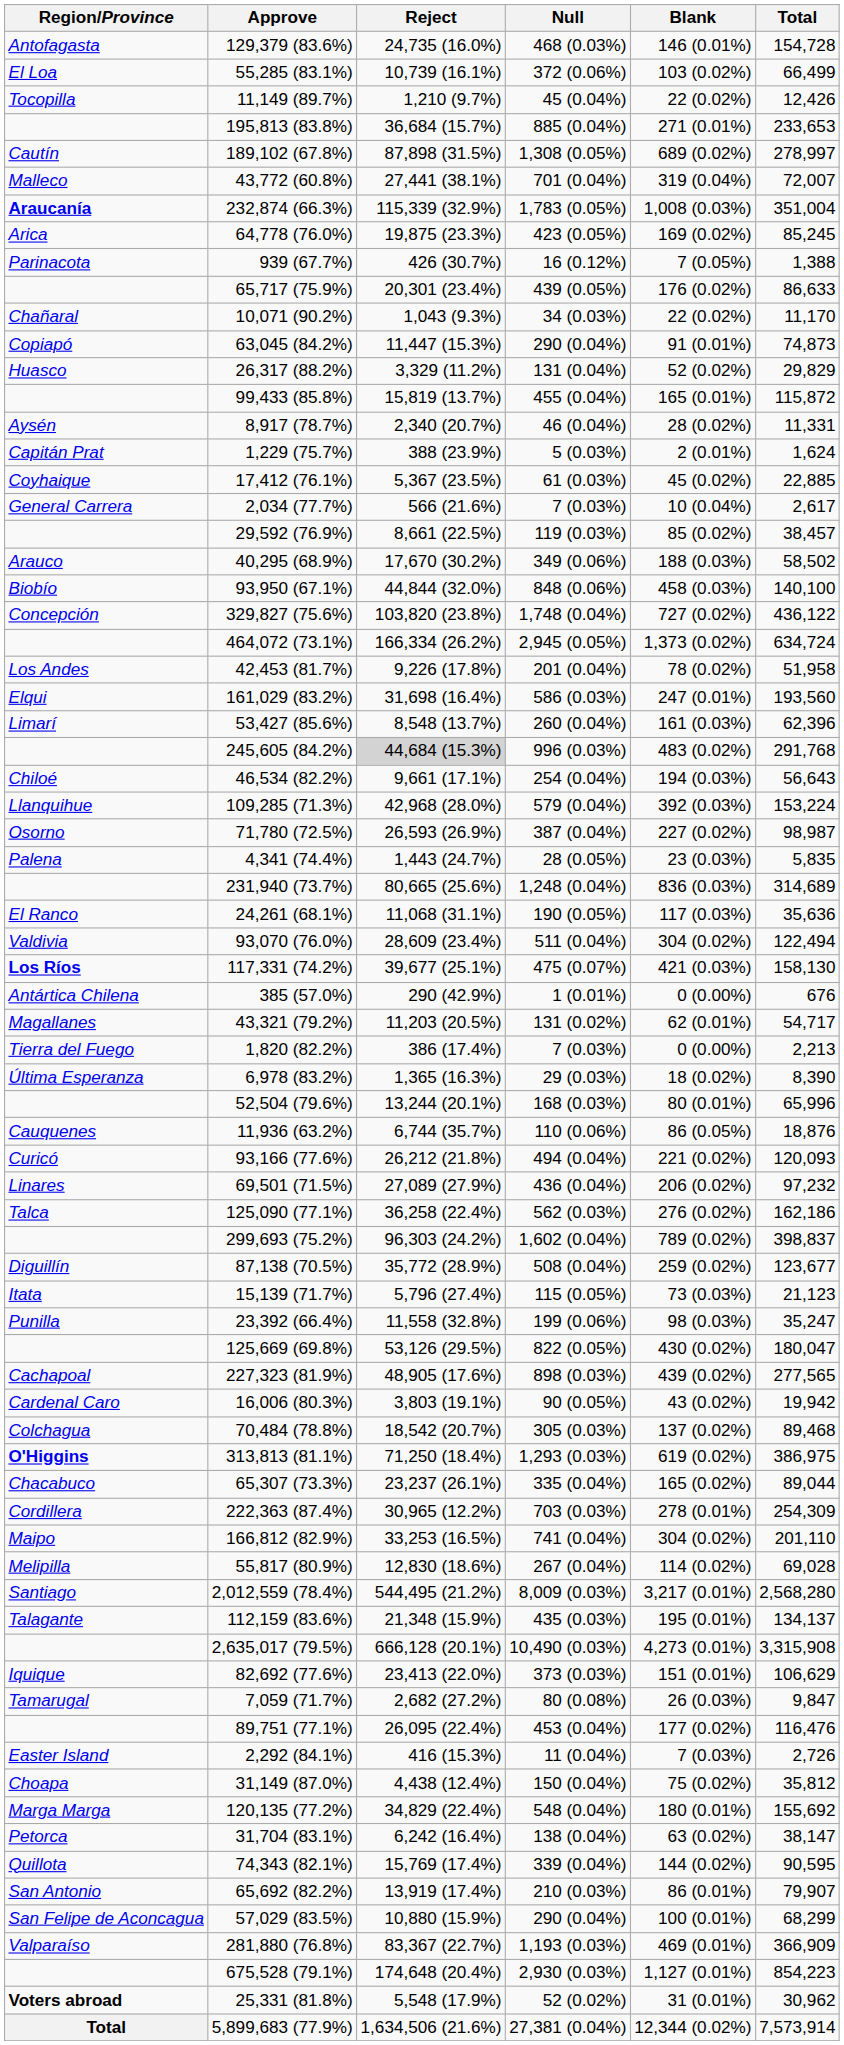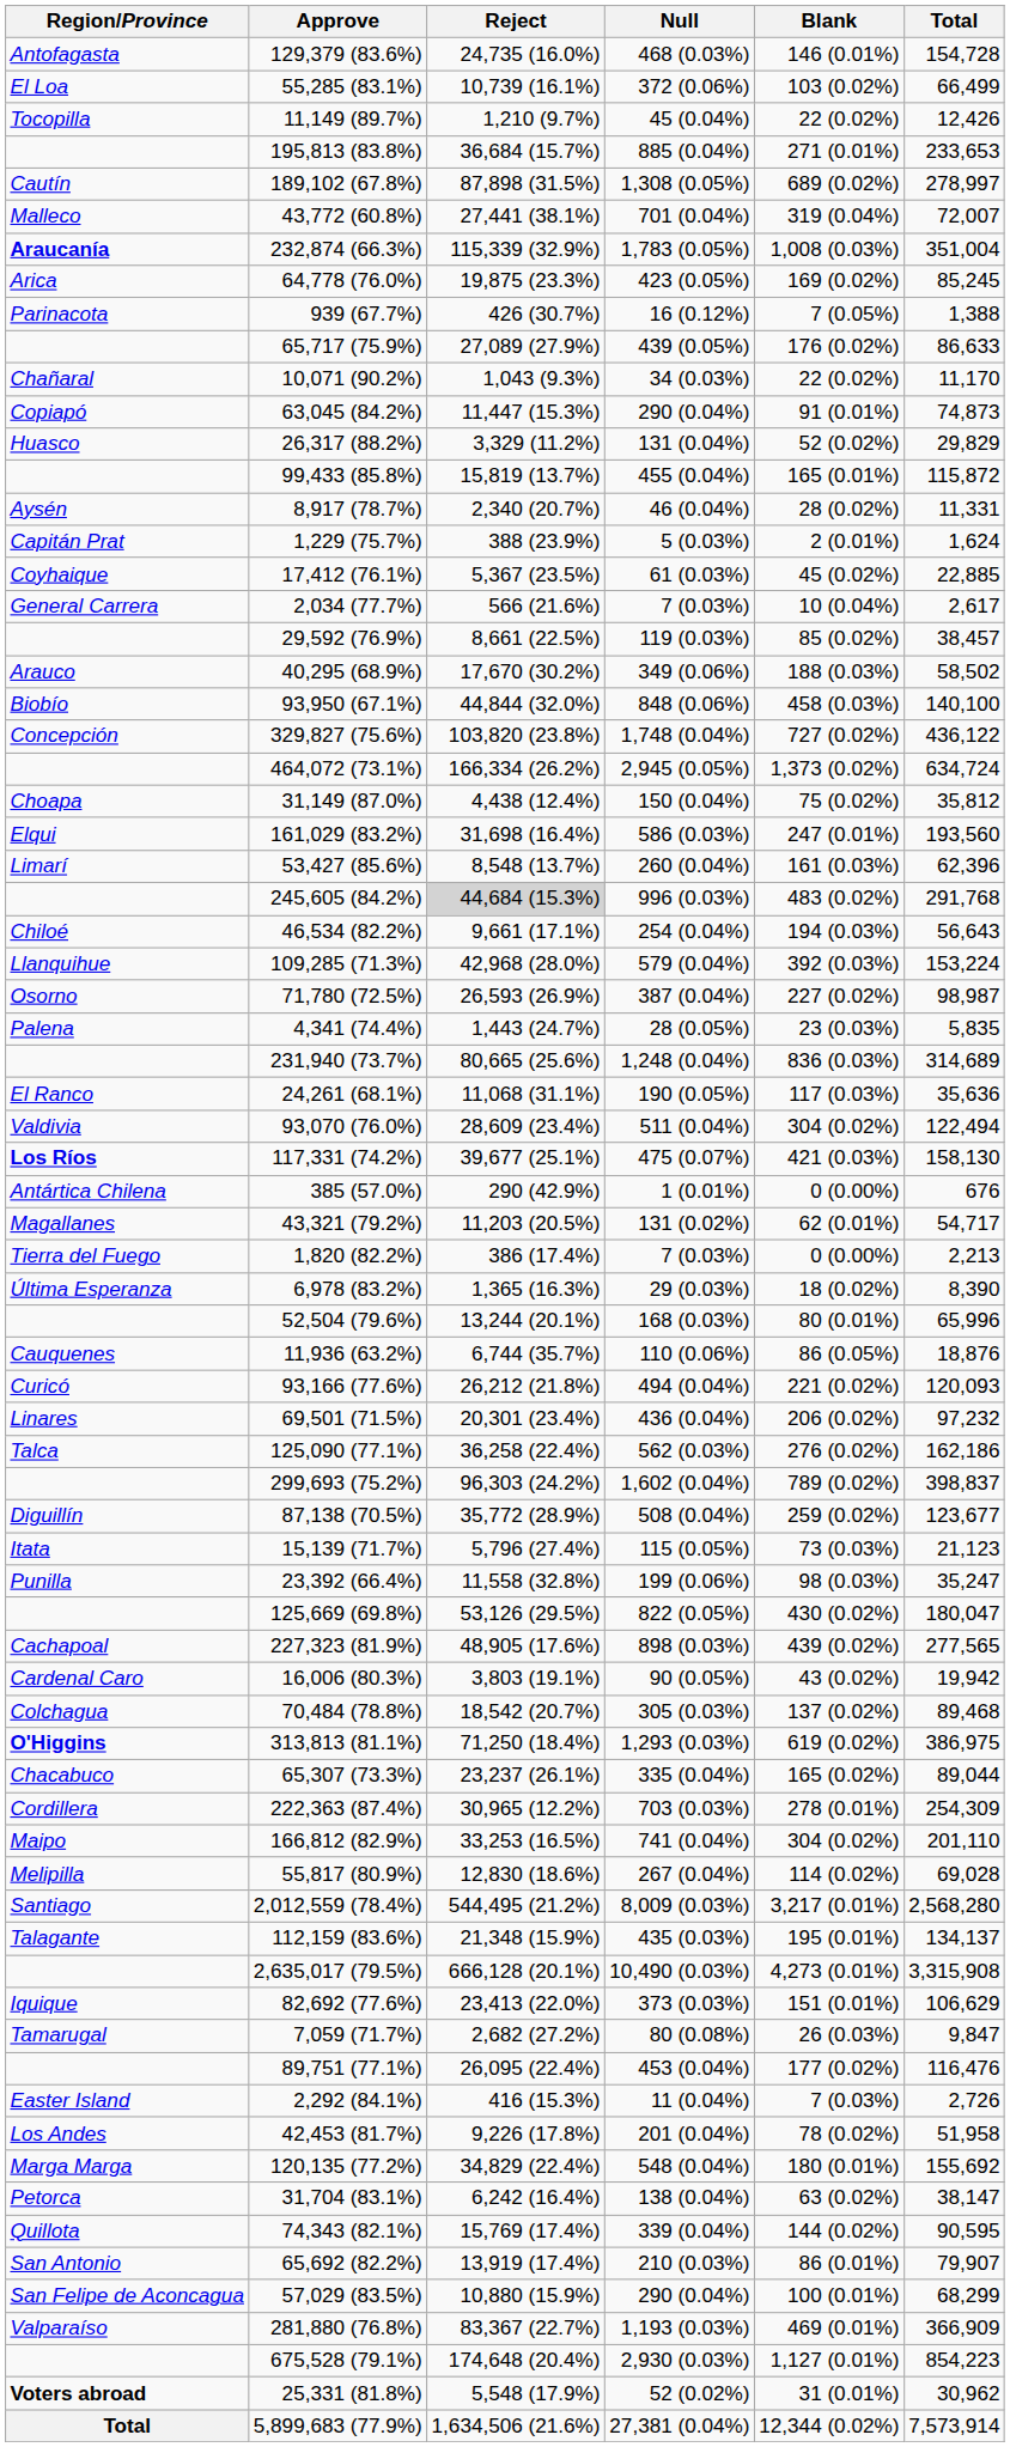 <table class="wikitable" style="text-align: right">
 <tr>
 <th>Region/<em>Province</em></th>
 <th>Approve</th>
 <th>Reject</th>
 <th>Null</th>
 <th>Blank</th>
 <th>Total</th>
 </tr>
 <tr>
 <td style="text-align:left;"><a href='#'><em>Antofagasta</em></a></td>
 <td>129,379 (83.6%)</td>
 <td>24,735 (16.0%)</td>
 <td>468 (0.03%)</td>
 <td>146 (0.01%)</td>
 <td>154,728</td>
 </tr>
 <tr>
 <td style="text-align:left;"><em><a href='#'>El Loa</a></em></td>
 <td>55,285 (83.1%)</td>
 <td>10,739 (16.1%)</td>
 <td>372 (0.06%)</td>
 <td>103 (0.02%)</td>
 <td>66,499</td>
 </tr>
 <tr>
 <td style="text-align:left;"><a href='#'><em>Tocopilla</em></a></td>
 <td>11,149 (89.7%)</td>
 <td>1,210 (9.7%)</td>
 <td>45 (0.04%)</td>
 <td>22 (0.02%)</td>
 <td>12,426</td>
 </tr>
 <tr>
 <td style="text-align:left;"><strong></strong></td>
 <td>195,813 (83.8%)</td>
 <td>36,684 (15.7%)</td>
 <td>885 (0.04%)</td>
 <td>271 (0.01%)</td>
 <td>233,653</td>
 </tr>
 <tr>
 <td style="text-align:left;"><a href='#'><em>Cautín</em></a></td>
 <td>189,102 (67.8%)</td>
 <td>87,898 (31.5%)</td>
 <td>1,308 (0.05%)</td>
 <td>689 (0.02%)</td>
 <td>278,997</td>
 </tr>
 <tr>
 <td style="text-align:left;"><a href='#'><em>Malleco</em></a></td>
 <td>43,772 (60.8%)</td>
 <td>27,441 (38.1%)</td>
 <td>701 (0.04%)</td>
 <td>319 (0.04%)</td>
 <td>72,007</td>
 </tr>
 <tr>
 <td style="text-align:left;"><a href='#'><strong>Araucanía</strong></a></td>
 <td>232,874 (66.3%)</td>
 <td>115,339 (32.9%)</td>
 <td>1,783 (0.05%)</td>
 <td>1,008 (0.03%)</td>
 <td>351,004</td>
 </tr>
 <tr>
 <td style="text-align:left;"><a href='#'><em>Arica</em></a></td>
 <td>64,778 (76.0%)</td>
 <td>19,875 (23.3%)</td>
 <td>423 (0.05%)</td>
 <td>169 (0.02%)</td>
 <td>85,245</td>
 </tr>
 <tr>
 <td style="text-align:left;"><a href='#'><em>Parinacota</em></a></td>
 <td>939 (67.7%)</td>
 <td>426 (30.7%)</td>
 <td>16 (0.12%)</td>
 <td>7 (0.05%)</td>
 <td>1,388</td>
 </tr>
 <tr>
 <td style="text-align:left;"><strong></strong></td>
 <td>65,717 (75.9%)</td>
-<td>20,301 (23.4%)</td>
+<td>27,089 (27.9%)</td>
 <td>439 (0.05%)</td>
 <td>176 (0.02%)</td>
 <td>86,633</td>
 </tr>
 <tr>
 <td style="text-align:left;"><a href='#'><em>Chañaral</em></a></td>
 <td>10,071 (90.2%)</td>
 <td>1,043 (9.3%)</td>
 <td>34 (0.03%)</td>
 <td>22 (0.02%)</td>
 <td>11,170</td>
 </tr>
 <tr>
 <td style="text-align:left;"><a href='#'><em>Copiapó</em></a></td>
 <td>63,045 (84.2%)</td>
 <td>11,447 (15.3%)</td>
 <td>290 (0.04%)</td>
 <td>91 (0.01%)</td>
 <td>74,873</td>
 </tr>
 <tr>
 <td style="text-align:left;"><a href='#'><em>Huasco</em></a></td>
 <td>26,317 (88.2%)</td>
 <td>3,329 (11.2%)</td>
 <td>131 (0.04%)</td>
 <td>52 (0.02%)</td>
 <td>29,829</td>
 </tr>
 <tr>
 <td style="text-align:left;"><strong></strong></td>
 <td>99,433 (85.8%)</td>
 <td>15,819 (13.7%)</td>
 <td>455 (0.04%)</td>
 <td>165 (0.01%)</td>
 <td>115,872</td>
 </tr>
 <tr>
 <td style="text-align:left;"><a href='#'><em>Aysén</em></a></td>
 <td>8,917 (78.7%)</td>
 <td>2,340 (20.7%)</td>
 <td>46 (0.04%)</td>
 <td>28 (0.02%)</td>
 <td>11,331</td>
 </tr>
 <tr>
 <td style="text-align:left;"><a href='#'><em>Capitán Prat</em></a></td>
 <td>1,229 (75.7%)</td>
 <td>388 (23.9%)</td>
 <td>5 (0.03%)</td>
 <td>2 (0.01%)</td>
 <td>1,624</td>
 </tr>
 <tr>
 <td style="text-align:left;"><a href='#'><em>Coyhaique</em></a></td>
 <td>17,412 (76.1%)</td>
 <td>5,367 (23.5%)</td>
 <td>61 (0.03%)</td>
 <td>45 (0.02%)</td>
 <td>22,885</td>
 </tr>
 <tr>
 <td style="text-align:left;"><a href='#'><em>General Carrera</em></a></td>
 <td>2,034 (77.7%)</td>
 <td>566 (21.6%)</td>
 <td>7 (0.03%)</td>
 <td>10 (0.04%)</td>
 <td>2,617</td>
 </tr>
 <tr>
 <td style="text-align:left;"><strong></strong></td>
 <td>29,592 (76.9%)</td>
 <td>8,661 (22.5%)</td>
 <td>119 (0.03%)</td>
 <td>85 (0.02%)</td>
 <td>38,457</td>
 </tr>
 <tr>
 <td style="text-align:left;"><em><a href='#'>Arauco</a></em></td>
 <td>40,295 (68.9%)</td>
 <td>17,670 (30.2%)</td>
 <td>349 (0.06%)</td>
 <td>188 (0.03%)</td>
 <td>58,502</td>
 </tr>
 <tr>
 <td style="text-align:left;"><em><a href='#'>Biobío</a></em></td>
 <td>93,950 (67.1%)</td>
 <td>44,844 (32.0%)</td>
 <td>848 (0.06%)</td>
 <td>458 (0.03%)</td>
 <td>140,100</td>
 </tr>
 <tr>
 <td style="text-align:left;"><em><a href='#'>Concepción</a></em></td>
 <td>329,827 (75.6%)</td>
 <td>103,820 (23.8%)</td>
 <td>1,748 (0.04%)</td>
 <td>727 (0.02%)</td>
 <td>436,122</td>
 </tr>
 <tr>
 <td style="text-align:left;"><strong></strong></td>
 <td>464,072 (73.1%)</td>
 <td>166,334 (26.2%)</td>
 <td>2,945 (0.05%)</td>
 <td>1,373 (0.02%)</td>
 <td>634,724</td>
 </tr>
 <tr>
-<td style="text-align:left;"><em><a href='#'>Los Andes</a></em></td>
-<td>42,453 (81.7%)</td>
-<td>9,226 (17.8%)</td>
-<td>201 (0.04%)</td>
-<td>78 (0.02%)</td>
-<td>51,958</td>
+<td style="text-align:left;"><a href='#'><em>Choapa</em></a></td>
+<td>31,149 (87.0%)</td>
+<td>4,438 (12.4%)</td>
+<td>150 (0.04%)</td>
+<td>75 (0.02%)</td>
+<td>35,812</td>
 </tr>
 <tr>
 <td style="text-align:left;"><a href='#'><em>Elqui</em></a></td>
 <td>161,029 (83.2%)</td>
 <td>31,698 (16.4%)</td>
 <td>586 (0.03%)</td>
 <td>247 (0.01%)</td>
 <td>193,560</td>
 </tr>
 <tr>
 <td style="text-align:left;"><a href='#'><em>Limarí</em></a></td>
 <td>53,427 (85.6%)</td>
 <td>8,548 (13.7%)</td>
 <td>260 (0.04%)</td>
 <td>161 (0.03%)</td>
 <td>62,396</td>
 </tr>
 <tr>
 <td style="text-align:left;"><strong></strong></td>
 <td>245,605 (84.2%)</td>
 <td style="background: lightgrey;">44,684 (15.3%)</td>
 <td>996 (0.03%)</td>
 <td>483 (0.02%)</td>
 <td>291,768</td>
 </tr>
 <tr>
 <td style="text-align:left;"><em><a href='#'>Chiloé</a></em></td>
 <td>46,534 (82.2%)</td>
 <td>9,661 (17.1%)</td>
 <td>254 (0.04%)</td>
 <td>194 (0.03%)</td>
 <td>56,643</td>
 </tr>
 <tr>
 <td style="text-align:left;"><a href='#'><em>Llanquihue</em></a></td>
 <td>109,285 (71.3%)</td>
 <td>42,968 (28.0%)</td>
 <td>579 (0.04%)</td>
 <td>392 (0.03%)</td>
 <td>153,224</td>
 </tr>
 <tr>
 <td style="text-align:left;"><a href='#'><em>Osorno</em></a></td>
 <td>71,780 (72.5%)</td>
 <td>26,593 (26.9%)</td>
 <td>387 (0.04%)</td>
 <td>227 (0.02%)</td>
 <td>98,987</td>
 </tr>
 <tr>
 <td style="text-align:left;"><a href='#'><em>Palena</em></a></td>
 <td>4,341 (74.4%)</td>
 <td>1,443 (24.7%)</td>
 <td>28 (0.05%)</td>
 <td>23 (0.03%)</td>
 <td>5,835</td>
 </tr>
 <tr>
 <td style="text-align:left;"><strong></strong></td>
 <td>231,940 (73.7%)</td>
 <td>80,665 (25.6%)</td>
 <td>1,248 (0.04%)</td>
 <td>836 (0.03%)</td>
 <td>314,689</td>
 </tr>
 <tr>
 <td style="text-align:left;"><em><a href='#'>El Ranco</a></em></td>
 <td>24,261 (68.1%)</td>
 <td>11,068 (31.1%)</td>
 <td>190 (0.05%)</td>
 <td>117 (0.03%)</td>
 <td>35,636</td>
 </tr>
 <tr>
 <td style="text-align:left;"><a href='#'><em>Valdivia</em></a></td>
 <td>93,070 (76.0%)</td>
 <td>28,609 (23.4%)</td>
 <td>511 (0.04%)</td>
 <td>304 (0.02%)</td>
 <td>122,494</td>
 </tr>
 <tr>
 <td style="text-align:left;"><a href='#'><strong>Los Ríos</strong></a></td>
 <td>117,331 (74.2%)</td>
 <td>39,677 (25.1%)</td>
 <td>475 (0.07%)</td>
 <td>421 (0.03%)</td>
 <td>158,130</td>
 </tr>
 <tr>
 <td style="text-align:left;"><a href='#'><em>Antártica Chilena</em></a></td>
 <td>385 (57.0%)</td>
 <td>290 (42.9%)</td>
 <td>1 (0.01%)</td>
 <td>0 (0.00%)</td>
 <td>676</td>
 </tr>
 <tr>
 <td style="text-align:left;"><a href='#'><em>Magallanes</em></a></td>
 <td>43,321 (79.2%)</td>
 <td>11,203 (20.5%)</td>
 <td>131 (0.02%)</td>
 <td>62 (0.01%)</td>
 <td>54,717</td>
 </tr>
 <tr>
 <td style="text-align:left;"><a href='#'><em>Tierra del Fuego</em></a></td>
 <td>1,820 (82.2%)</td>
 <td>386 (17.4%)</td>
 <td>7 (0.03%)</td>
 <td>0 (0.00%)</td>
 <td>2,213</td>
 </tr>
 <tr>
 <td style="text-align:left;"><a href='#'><em>Última Esperanza</em></a></td>
 <td>6,978 (83.2%)</td>
 <td>1,365 (16.3%)</td>
 <td>29 (0.03%)</td>
 <td>18 (0.02%)</td>
 <td>8,390</td>
 </tr>
 <tr>
 <td style="text-align:left;"><strong></strong></td>
 <td>52,504 (79.6%)</td>
 <td>13,244 (20.1%)</td>
 <td>168 (0.03%)</td>
 <td>80 (0.01%)</td>
 <td>65,996</td>
 </tr>
 <tr>
 <td style="text-align:left;"><em><a href='#'>Cauquenes</a></em></td>
 <td>11,936 (63.2%)</td>
 <td>6,744 (35.7%)</td>
 <td>110 (0.06%)</td>
 <td>86 (0.05%)</td>
 <td>18,876</td>
 </tr>
 <tr>
 <td style="text-align:left;"><em><a href='#'>Curicó</a></em></td>
 <td>93,166 (77.6%)</td>
 <td>26,212 (21.8%)</td>
 <td>494 (0.04%)</td>
 <td>221 (0.02%)</td>
 <td>120,093</td>
 </tr>
 <tr>
 <td style="text-align:left;"><em><a href='#'>Linares</a></em></td>
 <td>69,501 (71.5%)</td>
-<td>27,089 (27.9%)</td>
+<td>20,301 (23.4%)</td>
 <td>436 (0.04%)</td>
 <td>206 (0.02%)</td>
 <td>97,232</td>
 </tr>
 <tr>
 <td style="text-align:left;"><em><a href='#'>Talca</a></em></td>
 <td>125,090 (77.1%)</td>
 <td>36,258 (22.4%)</td>
 <td>562 (0.03%)</td>
 <td>276 (0.02%)</td>
 <td>162,186</td>
 </tr>
 <tr>
 <td style="text-align:left;"><strong></strong></td>
 <td>299,693 (75.2%)</td>
 <td>96,303 (24.2%)</td>
 <td>1,602 (0.04%)</td>
 <td>789 (0.02%)</td>
 <td>398,837</td>
 </tr>
 <tr>
 <td style="text-align:left;"><em><a href='#'>Diguillín</a></em></td>
 <td>87,138 (70.5%)</td>
 <td>35,772 (28.9%)</td>
 <td>508 (0.04%)</td>
 <td>259 (0.02%)</td>
 <td>123,677</td>
 </tr>
 <tr>
 <td style="text-align:left;"><em><a href='#'>Itata</a></em></td>
 <td>15,139 (71.7%)</td>
 <td>5,796 (27.4%)</td>
 <td>115 (0.05%)</td>
 <td>73 (0.03%)</td>
 <td>21,123</td>
 </tr>
 <tr>
 <td style="text-align:left;"><em><a href='#'>Punilla</a></em></td>
 <td>23,392 (66.4%)</td>
 <td>11,558 (32.8%)</td>
 <td>199 (0.06%)</td>
 <td>98 (0.03%)</td>
 <td>35,247</td>
 </tr>
 <tr>
 <td style="text-align:left;"><strong></strong></td>
 <td>125,669 (69.8%)</td>
 <td>53,126 (29.5%)</td>
 <td>822 (0.05%)</td>
 <td>430 (0.02%)</td>
 <td>180,047</td>
 </tr>
 <tr>
 <td style="text-align:left;"><em><a href='#'>Cachapoal</a></em></td>
 <td>227,323 (81.9%)</td>
 <td>48,905 (17.6%)</td>
 <td>898 (0.03%)</td>
 <td>439 (0.02%)</td>
 <td>277,565</td>
 </tr>
 <tr>
 <td style="text-align:left;"><em><a href='#'>Cardenal Caro</a></em></td>
 <td>16,006 (80.3%)</td>
 <td>3,803 (19.1%)</td>
 <td>90 (0.05%)</td>
 <td>43 (0.02%)</td>
 <td>19,942</td>
 </tr>
 <tr>
 <td style="text-align:left;"><em><a href='#'>Colchagua</a></em></td>
 <td>70,484 (78.8%)</td>
 <td>18,542 (20.7%)</td>
 <td>305 (0.03%)</td>
 <td>137 (0.02%)</td>
 <td>89,468</td>
 </tr>
 <tr>
 <td style="text-align:left;"><strong><a href='#'>O'Higgins</a></strong></td>
 <td>313,813 (81.1%)</td>
 <td>71,250 (18.4%)</td>
 <td>1,293 (0.03%)</td>
 <td>619 (0.02%)</td>
 <td>386,975</td>
 </tr>
 <tr>
 <td style="text-align:left;"><em><a href='#'>Chacabuco</a></em></td>
 <td>65,307 (73.3%)</td>
 <td>23,237 (26.1%)</td>
 <td>335 (0.04%)</td>
 <td>165 (0.02%)</td>
 <td>89,044</td>
 </tr>
 <tr>
 <td style="text-align:left;"><em><a href='#'>Cordillera</a></em></td>
 <td>222,363 (87.4%)</td>
 <td>30,965 (12.2%)</td>
 <td>703 (0.03%)</td>
 <td>278 (0.01%)</td>
 <td>254,309</td>
 </tr>
 <tr>
 <td style="text-align:left;"><em><a href='#'>Maipo</a></em></td>
 <td>166,812 (82.9%)</td>
 <td>33,253 (16.5%)</td>
 <td>741 (0.04%)</td>
 <td>304 (0.02%)</td>
 <td>201,110</td>
 </tr>
 <tr>
 <td style="text-align:left;"><em><a href='#'>Melipilla</a></em></td>
 <td>55,817 (80.9%)</td>
 <td>12,830 (18.6%)</td>
 <td>267 (0.04%)</td>
 <td>114 (0.02%)</td>
 <td>69,028</td>
 </tr>
 <tr>
 <td style="text-align:left;"><em><a href='#'>Santiago</a></em></td>
 <td>2,012,559 (78.4%)</td>
 <td>544,495 (21.2%)</td>
 <td>8,009 (0.03%)</td>
 <td>3,217 (0.01%)</td>
 <td>2,568,280</td>
 </tr>
 <tr>
 <td style="text-align:left;"><em><a href='#'>Talagante</a></em></td>
 <td>112,159 (83.6%)</td>
 <td>21,348 (15.9%)</td>
 <td>435 (0.03%)</td>
 <td>195 (0.01%)</td>
 <td>134,137</td>
 </tr>
 <tr>
 <td style="text-align:left;"><strong></strong></td>
 <td>2,635,017 (79.5%)</td>
 <td>666,128 (20.1%)</td>
 <td>10,490 (0.03%)</td>
 <td>4,273 (0.01%)</td>
 <td>3,315,908</td>
 </tr>
 <tr>
 <td style="text-align:left;"><em><a href='#'>Iquique</a></em></td>
 <td>82,692 (77.6%)</td>
 <td>23,413 (22.0%)</td>
 <td>373 (0.03%)</td>
 <td>151 (0.01%)</td>
 <td>106,629</td>
 </tr>
 <tr>
 <td style="text-align:left;"><em><a href='#'>Tamarugal</a></em></td>
 <td>7,059 (71.7%)</td>
 <td>2,682 (27.2%)</td>
 <td>80 (0.08%)</td>
 <td>26 (0.03%)</td>
 <td>9,847</td>
 </tr>
 <tr>
 <td style="text-align:left;"><strong></strong></td>
 <td>89,751 (77.1%)</td>
 <td>26,095 (22.4%)</td>
 <td>453 (0.04%)</td>
 <td>177 (0.02%)</td>
 <td>116,476</td>
 </tr>
 <tr>
 <td style="text-align:left;"><em><a href='#'>Easter Island</a></em></td>
 <td>2,292 (84.1%)</td>
 <td>416 (15.3%)</td>
 <td>11 (0.04%)</td>
 <td>7 (0.03%)</td>
 <td>2,726</td>
 </tr>
 <tr>
-<td style="text-align:left;"><a href='#'><em>Choapa</em></a></td>
-<td>31,149 (87.0%)</td>
-<td>4,438 (12.4%)</td>
-<td>150 (0.04%)</td>
-<td>75 (0.02%)</td>
-<td>35,812</td>
+<td style="text-align:left;"><em><a href='#'>Los Andes</a></em></td>
+<td>42,453 (81.7%)</td>
+<td>9,226 (17.8%)</td>
+<td>201 (0.04%)</td>
+<td>78 (0.02%)</td>
+<td>51,958</td>
 </tr>
 <tr>
 <td style="text-align:left;"><em><a href='#'>Marga Marga</a></em></td>
 <td>120,135 (77.2%)</td>
 <td>34,829 (22.4%)</td>
 <td>548 (0.04%)</td>
 <td>180 (0.01%)</td>
 <td>155,692</td>
 </tr>
 <tr>
 <td style="text-align:left;"><em><a href='#'>Petorca</a></em></td>
 <td>31,704 (83.1%)</td>
 <td>6,242 (16.4%)</td>
 <td>138 (0.04%)</td>
 <td>63 (0.02%)</td>
 <td>38,147</td>
 </tr>
 <tr>
 <td style="text-align:left;"><em><a href='#'>Quillota</a></em></td>
 <td>74,343 (82.1%)</td>
 <td>15,769 (17.4%)</td>
 <td>339 (0.04%)</td>
 <td>144 (0.02%)</td>
 <td>90,595</td>
 </tr>
 <tr>
 <td style="text-align:left;"><em><a href='#'>San Antonio</a></em></td>
 <td>65,692 (82.2%)</td>
 <td>13,919 (17.4%)</td>
 <td>210 (0.03%)</td>
 <td>86 (0.01%)</td>
 <td>79,907</td>
 </tr>
 <tr>
 <td style="text-align:left;"><em><a href='#'>San Felipe de Aconcagua</a></em></td>
 <td>57,029 (83.5%)</td>
 <td>10,880 (15.9%)</td>
 <td>290 (0.04%)</td>
 <td>100 (0.01%)</td>
 <td>68,299</td>
 </tr>
 <tr>
 <td style="text-align:left;"><em><a href='#'>Valparaíso</a></em></td>
 <td>281,880 (76.8%)</td>
 <td>83,367 (22.7%)</td>
 <td>1,193 (0.03%)</td>
 <td>469 (0.01%)</td>
 <td>366,909</td>
 </tr>
 <tr>
 <td style="text-align:left;"><strong></strong></td>
 <td>675,528 (79.1%)</td>
 <td>174,648 (20.4%)</td>
 <td>2,930 (0.03%)</td>
 <td>1,127 (0.01%)</td>
 <td>854,223</td>
 </tr>
 <tr>
 <td style="text-align:left;"><strong>Voters abroad</strong></td>
 <td>25,331 (81.8%)</td>
 <td>5,548 (17.9%)</td>
 <td>52 (0.02%)</td>
 <td>31 (0.01%)</td>
 <td>30,962</td>
 </tr>
 <tr>
 <th>Total</th>
 <td>5,899,683 (77.9%)</td>
 <td>1,634,506 (21.6%)</td>
 <td>27,381 (0.04%)</td>
 <td>12,344 (0.02%)</td>
 <td>7,573,914</td>
 </tr>
 </table>
